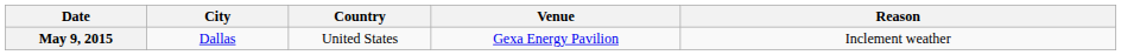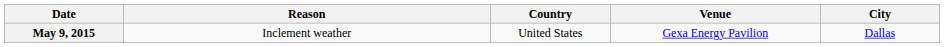 <table class="wikitable plainrowheaders" style="text-align:center;">
 <tr>
 <th scope="col" style="width:10em;">Date</th>
-<th scope="col" style="width:10em;">City</th>
+<th scope="col" style="width:32em;">Reason</th>
 <th scope="col" style="width:10em;">Country</th>
 <th scope="col" style="width:18em;">Venue</th>
-<th scope="col" style="width:32em;">Reason</th>
+<th scope="col" style="width:10em;">City</th>
 </tr>
 <tr>
 <th scope="row" style="text-align:center;">May 9, 2015</th>
-<td><a href='#'>Dallas</a></td>
+<td>Inclement weather</td>
 <td>United States</td>
 <td><a href='#'>Gexa Energy Pavilion</a></td>
-<td>Inclement weather</td>
+<td><a href='#'>Dallas</a></td>
 </tr>
 </table>
